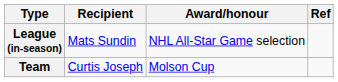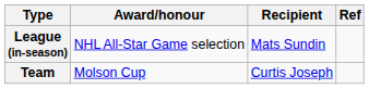 <table class="wikitable">
 <tr>
 <th scope="col">Type</th>
+<th scope="col">Award/honour</th>
 <th scope="col">Recipient</th>
-<th scope="col">Award/honour</th>
 <th scope="col">Ref</th>
 </tr>
 <tr>
 <th scope="row">League<br><small>(in-season)</small></th>
+<td><a href='#'>NHL All-Star Game</a> selection</td>
 <td><a href='#'>Mats Sundin</a></td>
-<td><a href='#'>NHL All-Star Game</a> selection</td>
 <td></td>
 </tr>
 <tr>
 <th scope="row">Team</th>
+<td><a href='#'>Molson Cup</a></td>
 <td><a href='#'>Curtis Joseph</a></td>
-<td><a href='#'>Molson Cup</a></td>
 <td></td>
 </tr>
 </table>
